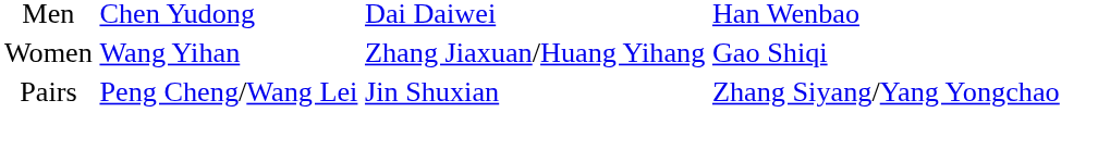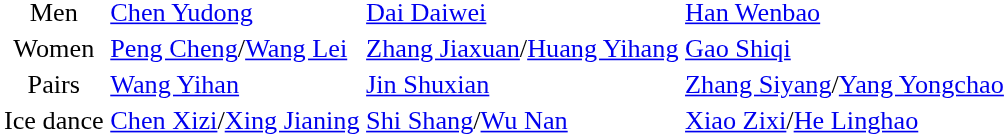 <table>
 <tr>
 <td align=center>Men</td>
 <td><a href='#'>Chen Yudong</a></td>
 <td><a href='#'>Dai Daiwei</a></td>
 <td><a href='#'>Han Wenbao</a></td>
 </tr>
 <tr>
 <td align=center>Women</td>
-<td><a href='#'>Wang Yihan</a></td>
+<td><a href='#'>Peng Cheng</a>/<a href='#'>Wang Lei</a></td>
 <td><a href='#'>Zhang Jiaxuan</a>/<a href='#'>Huang Yihang</a></td>
 <td><a href='#'>Gao Shiqi</a></td>
 </tr>
 <tr>
 <td align=center>Pairs</td>
-<td><a href='#'>Peng Cheng</a>/<a href='#'>Wang Lei</a></td>
+<td><a href='#'>Wang Yihan</a></td>
 <td><a href='#'>Jin Shuxian</a></td>
 <td><a href='#'>Zhang Siyang</a>/<a href='#'>Yang Yongchao</a></td>
 </tr>
+<tr>
+<td align=center>Ice dance</td>
+<td><a href='#'>Chen Xizi</a>/<a href='#'>Xing Jianing</a></td>
+<td><a href='#'>Shi Shang</a>/<a href='#'>Wu Nan</a></td>
+<td><a href='#'>Xiao Zixi</a>/<a href='#'>He Linghao</a></td>
+</tr>
 </table>
